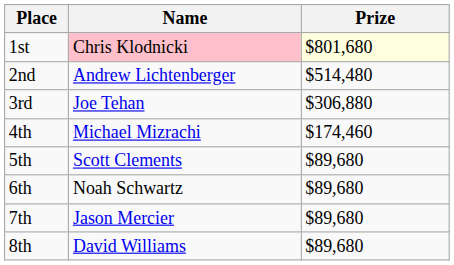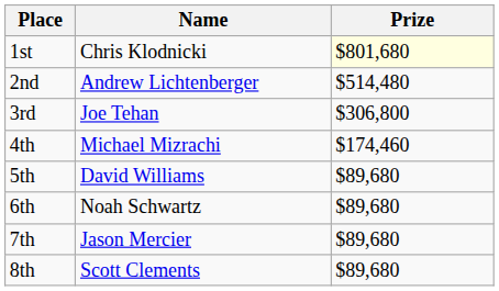 <table class="wikitable">
 <tr>
 <th width="50">Place</th>
 <th width="200">Name</th>
 <th width="125">Prize</th>
 </tr>
 <tr>
 <td>1st</td>
-<td style="background: pink;">Chris Klodnicki</td>
+<td>Chris Klodnicki</td>
 <td style="background: lightyellow;">$801,680</td>
 </tr>
 <tr>
 <td>2nd</td>
 <td><a href='#'>Andrew Lichtenberger</a></td>
 <td>$514,480</td>
 </tr>
 <tr>
 <td>3rd</td>
 <td><a href='#'>Joe Tehan</a></td>
-<td>$306,880</td>
+<td>$306,800</td>
 </tr>
 <tr>
 <td>4th</td>
 <td><a href='#'>Michael Mizrachi</a></td>
 <td>$174,460</td>
 </tr>
 <tr>
 <td>5th</td>
-<td><a href='#'>Scott Clements</a></td>
+<td><a href='#'>David Williams</a></td>
 <td>$89,680</td>
 </tr>
 <tr>
 <td>6th</td>
 <td>Noah Schwartz</td>
 <td>$89,680</td>
 </tr>
 <tr>
 <td>7th</td>
 <td><a href='#'>Jason Mercier</a></td>
 <td>$89,680</td>
 </tr>
 <tr>
 <td>8th</td>
-<td><a href='#'>David Williams</a></td>
+<td><a href='#'>Scott Clements</a></td>
 <td>$89,680</td>
 </tr>
 </table>
